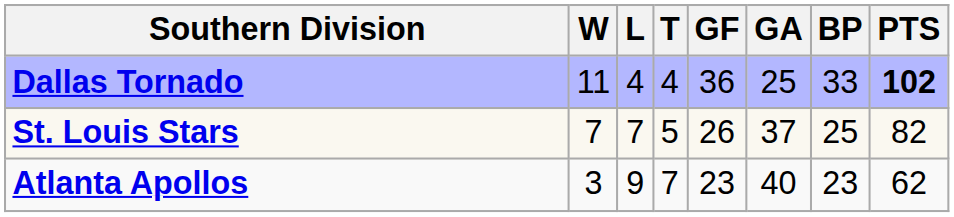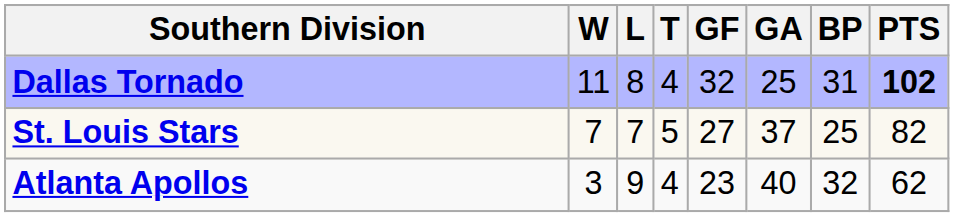 <table class="wikitable" style="text-align:center">
 <tr>
 <th style="width:17em">Southern Division</th>
 <th>W</th>
 <th>L</th>
 <th>T</th>
 <th>GF</th>
 <th>GA</th>
 <th>BP</th>
 <th>PTS</th>
 </tr>
 <tr style="text-align:center; background:#b3b7ff;">
 <td align=left><strong><a href='#'>Dallas Tornado</a></strong></td>
 <td>11</td>
+<td>8</td>
 <td>4</td>
-<td>4</td>
-<td>36</td>
+<td>32</td>
 <td>25</td>
-<td>33</td>
+<td>31</td>
 <td><strong>102</strong></td>
 </tr>
 <tr style="text-align:center; background:#faf8f0;">
 <td align=left><strong><a href='#'>St. Louis Stars</a></strong></td>
 <td>7</td>
 <td>7</td>
 <td>5</td>
-<td>26</td>
+<td>27</td>
 <td>37</td>
 <td>25</td>
 <td>82</td>
 </tr>
 <tr align=center>
 <td align=left><strong><a href='#'>Atlanta Apollos</a></strong></td>
 <td>3</td>
 <td>9</td>
-<td>7</td>
+<td>4</td>
 <td>23</td>
 <td>40</td>
-<td>23</td>
+<td>32</td>
 <td>62</td>
 </tr>
 </table>
